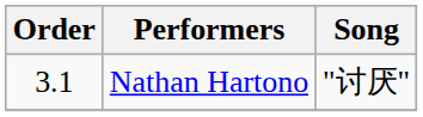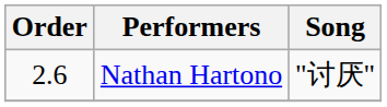 <table class="wikitable" style="text-align:center;">
 <tr>
 <th>Order</th>
 <th>Performers</th>
 <th>Song</th>
 </tr>
 <tr>
-<td>3.1</td>
+<td>2.6</td>
 <td><a href='#'>Nathan Hartono</a></td>
 <td>"讨厌"</td>
 </tr>
 <tr>
 </tr>
 </table>
